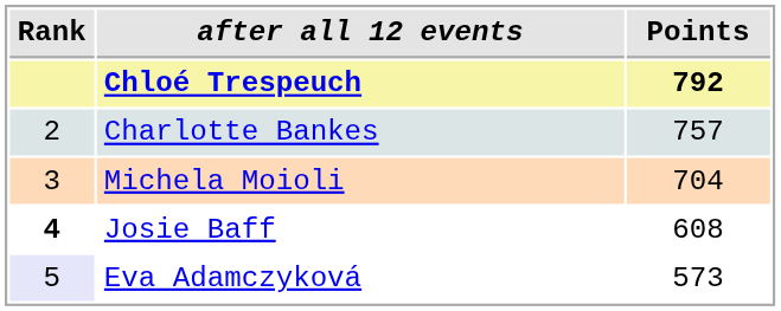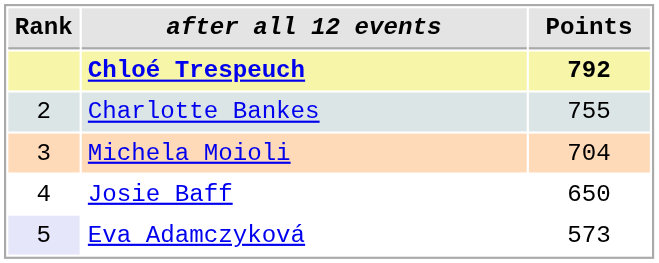 <table cellspacing="1" cellpadding="3" style="border:1px solid #AAAAAA;font-size:86%">
 <tr style="background-color: #E4E4E4;">
 <th style="border-bottom:1px solid #AAAAAA; width: 10px;">Rank</th>
 <th style="border-bottom:1px solid #AAAAAA; width: 200px;"><em>after all 12 events</em></th>
 <th style="border-bottom:1px solid #AAAAAA; width: 50px;">Points</th>
 </tr>
 <tr style="background:#f7f6a8;">
 <td align=center></td>
 <td> <strong><a href='#'>Chloé Trespeuch</a></strong></td>
 <td align=center><strong>792</strong></td>
 </tr>
 <tr style="background:#dce5e5;">
 <td align=center>2</td>
 <td> <a href='#'>Charlotte Bankes</a></td>
-<td align=center>757</td>
+<td align=center>755</td>
 </tr>
 <tr style="background:#ffdab9;">
 <td align=center>3</td>
 <td> <a href='#'>Michela Moioli</a></td>
 <td align=center>704</td>
 </tr>
 <tr>
-<td align=center><strong>4</strong></td>
+<td align=center>4</td>
 <td> <a href='#'>Josie Baff</a></td>
-<td align=center>608</td>
+<td align=center>650</td>
 </tr>
 <tr>
 <td align=center style="background: lavender;">5</td>
 <td> <a href='#'>Eva Adamczyková</a></td>
 <td align=center>573</td>
 </tr>
 </table>
